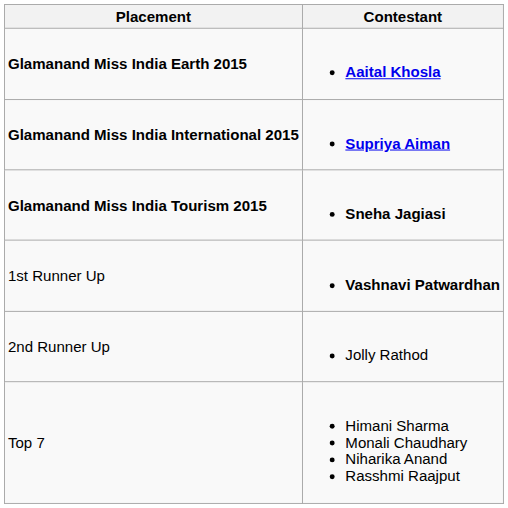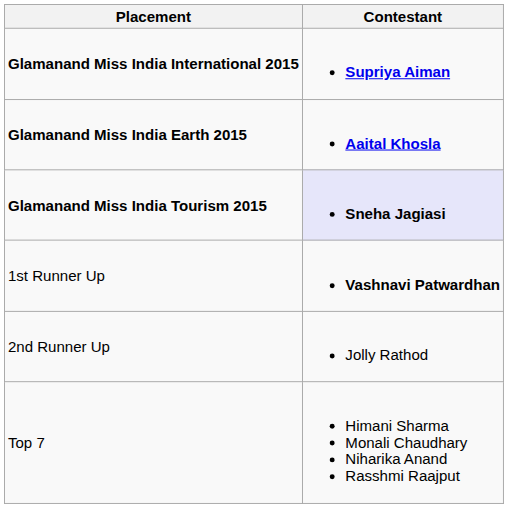 <table class="wikitable sortable" style="font-size: 95%;">
 <tr>
 <th>Placement</th>
 <th>Contestant</th>
 </tr>
 <tr>
+<td><strong>Glamanand Miss India International 2015</strong></td>
+<td><br><ul><li><strong><a href='#'>Supriya Aiman</a></strong> </li></ul></td>
+</tr>
+<tr>
 <td><strong>Glamanand Miss India Earth 2015</strong></td>
 <td><br><ul><li><strong><a href='#'>Aaital Khosla</a></strong></li></ul></td>
 </tr>
 <tr>
-<td><strong>Glamanand Miss India International 2015</strong></td>
-<td><br><ul><li><strong><a href='#'>Supriya Aiman</a></strong> </li></ul></td>
-</tr>
-<tr>
 <td><strong>Glamanand Miss India Tourism 2015</strong></td>
-<td><br><ul><li><strong>Sneha Jagiasi</strong></li></ul></td>
+<td style="background: lavender;"><br><ul><li><strong>Sneha Jagiasi</strong></li></ul></td>
 </tr>
 <tr>
 <td>1st Runner Up</td>
 <td><strong><br><ul><li>Vashnavi Patwardhan</li></ul></strong></td>
 </tr>
 <tr>
 <td>2nd Runner Up</td>
 <td><br><ul><li>Jolly Rathod</li></ul></td>
 </tr>
 <tr>
 <td>Top 7</td>
 <td><br><ul><li>Himani Sharma</li><li>Monali Chaudhary</li><li>Niharika Anand</li><li>Rasshmi Raajput</li></ul></td>
 </tr>
 </table>
